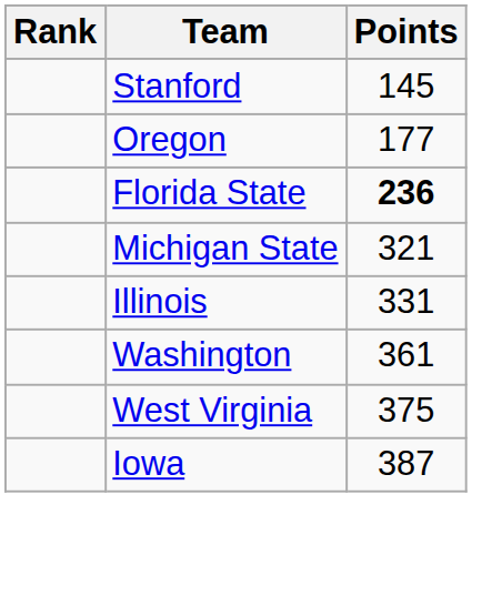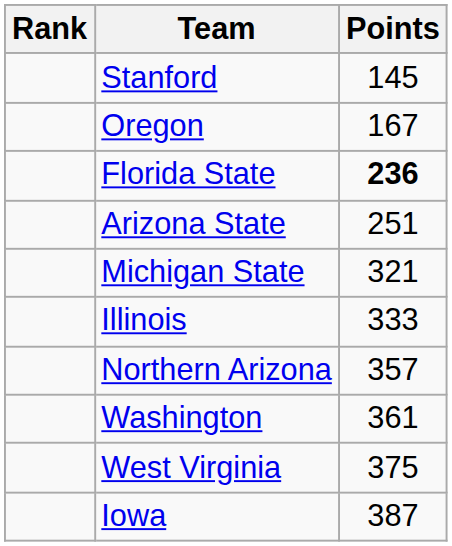 <table class="wikitable sortable" style="text-align:center">
 <tr>
 <th>Rank</th>
 <th>Team</th>
 <th>Points</th>
 </tr>
 <tr>
 <td></td>
 <td align=left><a href='#'>Stanford</a></td>
 <td>145</td>
 </tr>
 <tr>
 <td></td>
 <td align=left><a href='#'>Oregon</a></td>
-<td>177</td>
+<td>167</td>
 </tr>
 <tr>
 <td></td>
 <td align=left><a href='#'>Florida State</a></td>
 <td><strong>236</strong></td>
+</tr>
+<tr>
+<td></td>
+<td align=left><a href='#'>Arizona State</a></td>
+<td>251</td>
 </tr>
 <tr>
 <td></td>
 <td align=left><a href='#'>Michigan State</a></td>
 <td>321</td>
 </tr>
 <tr>
 <td></td>
 <td align=left><a href='#'>Illinois</a></td>
-<td>331</td>
+<td>333</td>
+</tr>
+<tr>
+<td></td>
+<td align=left><a href='#'>Northern Arizona</a></td>
+<td>357</td>
 </tr>
 <tr>
 <td></td>
 <td align=left><a href='#'>Washington</a></td>
 <td>361</td>
 </tr>
 <tr>
 <td></td>
 <td align=left><a href='#'>West Virginia</a></td>
 <td>375</td>
 </tr>
 <tr>
 <td></td>
 <td align=left><a href='#'>Iowa</a></td>
 <td>387</td>
 </tr>
 </table>
